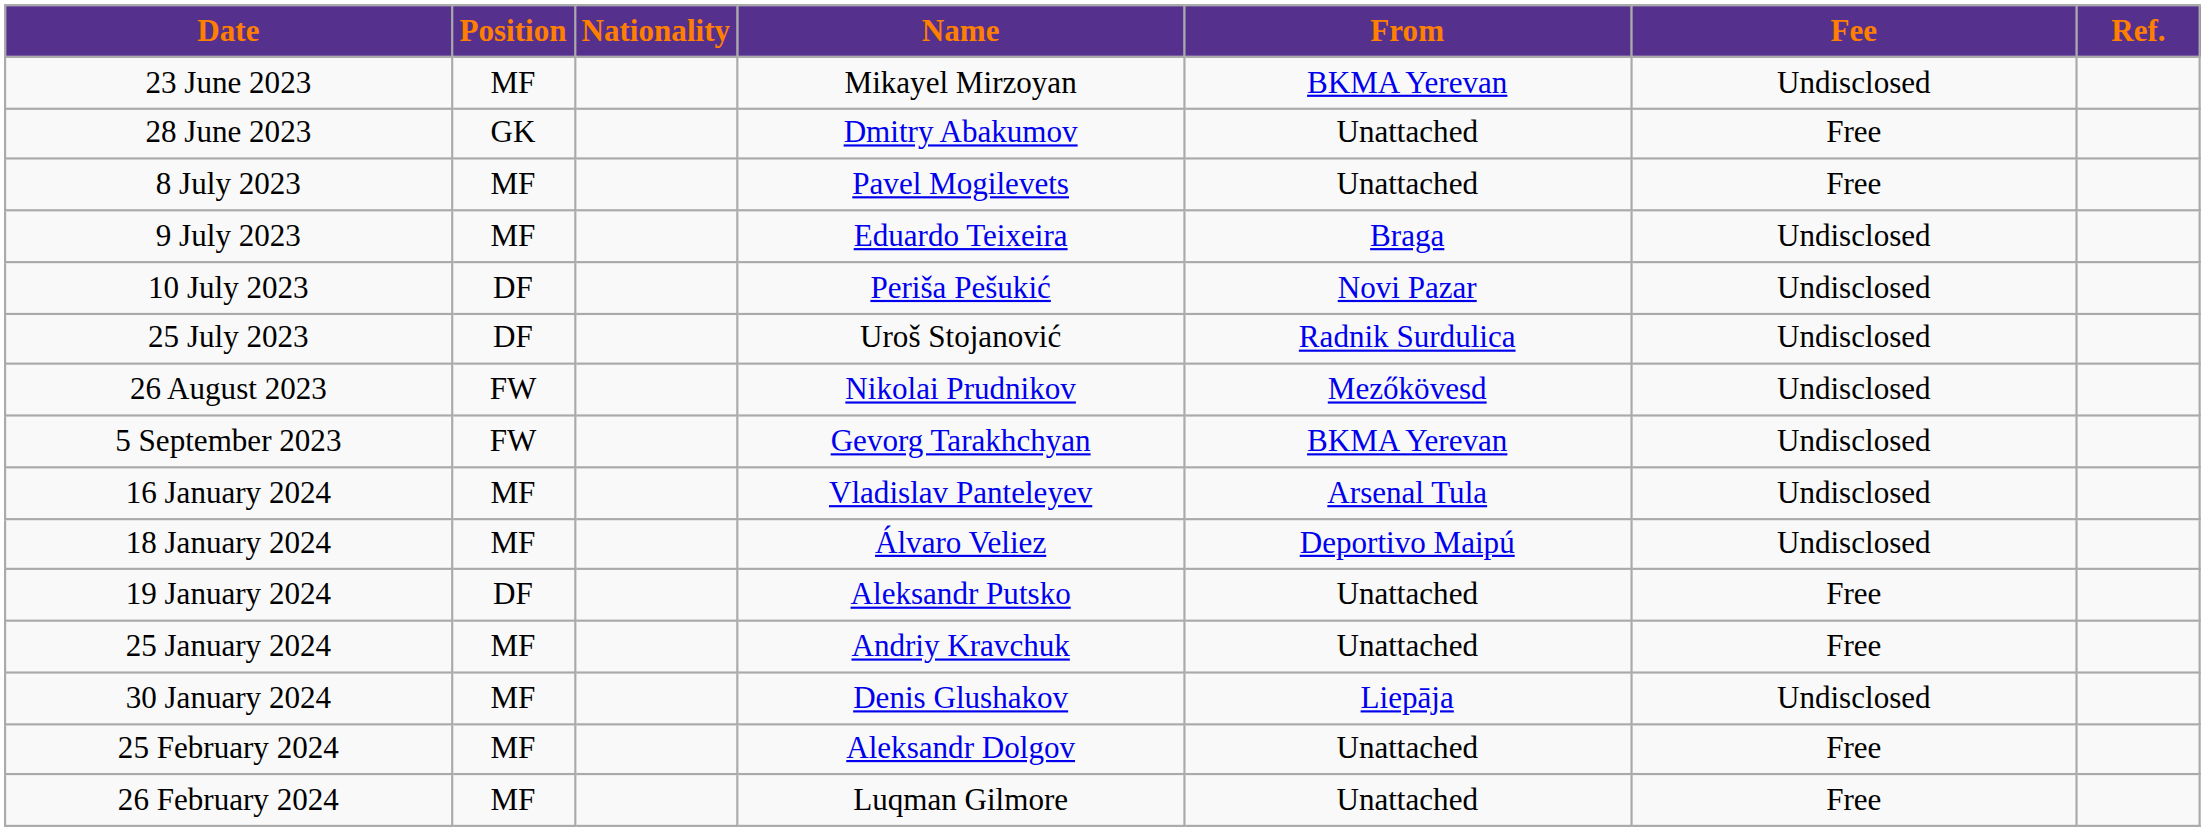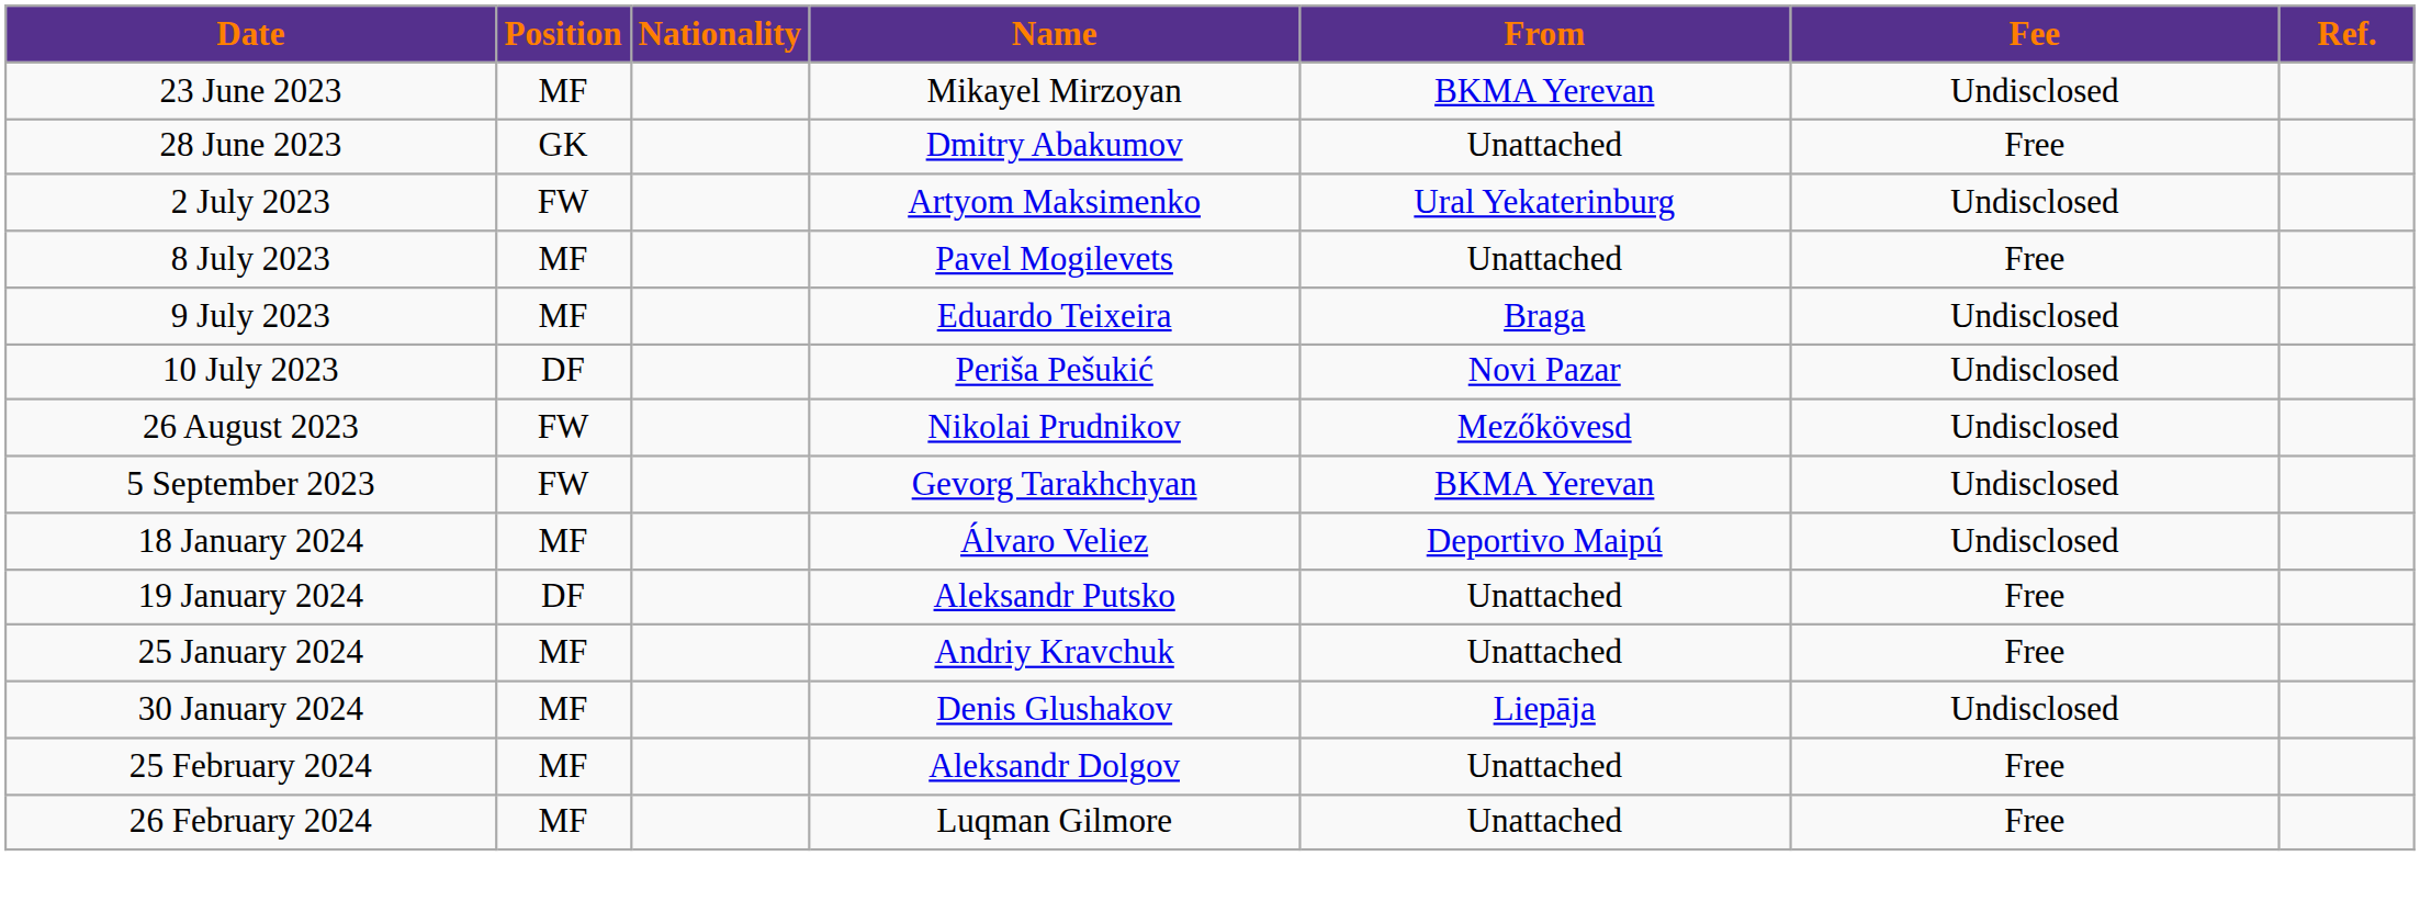 <table class="wikitable"  style="text-align:center; font-size:90%; ">
 <tr>
 <th style="background:#55308D; color:#FF7F00; width:200px;">Date</th>
 <th style="background:#55308D; color:#FF7F00; width:50px;">Position</th>
 <th style="background:#55308D; color:#FF7F00; width:50px;">Nationality</th>
 <th style="background:#55308D; color:#FF7F00; width:200px;">Name</th>
 <th style="background:#55308D; color:#FF7F00; width:200px;">From</th>
 <th style="background:#55308D; color:#FF7F00; width:200px;">Fee</th>
 <th style="background:#55308D; color:#FF7F00; width:50px;">Ref.</th>
 </tr>
 <tr>
 <td>23 June 2023</td>
 <td>MF</td>
 <td></td>
 <td>Mikayel Mirzoyan</td>
 <td><a href='#'>BKMA Yerevan</a></td>
 <td>Undisclosed</td>
 <td></td>
 </tr>
 <tr>
 <td>28 June 2023</td>
 <td>GK</td>
 <td></td>
 <td><a href='#'>Dmitry Abakumov</a></td>
 <td>Unattached</td>
 <td>Free</td>
+<td></td>
+</tr>
+<tr>
+<td>2 July 2023</td>
+<td>FW</td>
+<td></td>
+<td><a href='#'>Artyom Maksimenko</a></td>
+<td><a href='#'>Ural Yekaterinburg</a></td>
+<td>Undisclosed</td>
 <td></td>
 </tr>
 <tr>
 <td>8 July 2023</td>
 <td>MF</td>
 <td></td>
 <td><a href='#'>Pavel Mogilevets</a></td>
 <td>Unattached</td>
 <td>Free</td>
 <td></td>
 </tr>
 <tr>
 <td>9 July 2023</td>
 <td>MF</td>
 <td></td>
 <td><a href='#'>Eduardo Teixeira</a></td>
 <td><a href='#'>Braga</a></td>
 <td>Undisclosed</td>
 <td></td>
 </tr>
 <tr>
 <td>10 July 2023</td>
 <td>DF</td>
 <td></td>
 <td><a href='#'>Periša Pešukić</a></td>
 <td><a href='#'>Novi Pazar</a></td>
 <td>Undisclosed</td>
 <td></td>
 </tr>
 <tr>
-<td>25 July 2023</td>
-<td>DF</td>
-<td></td>
-<td>Uroš Stojanović</td>
-<td><a href='#'>Radnik Surdulica</a></td>
-<td>Undisclosed</td>
-<td></td>
-</tr>
-<tr>
 <td>26 August 2023</td>
 <td>FW</td>
 <td></td>
 <td><a href='#'>Nikolai Prudnikov</a></td>
 <td><a href='#'>Mezőkövesd</a></td>
 <td>Undisclosed</td>
 <td></td>
 </tr>
 <tr>
 <td>5 September 2023</td>
 <td>FW</td>
 <td></td>
 <td><a href='#'>Gevorg Tarakhchyan</a></td>
 <td><a href='#'>BKMA Yerevan</a></td>
-<td>Undisclosed</td>
-<td></td>
-</tr>
-<tr>
-<td>16 January 2024</td>
-<td>MF</td>
-<td></td>
-<td><a href='#'>Vladislav Panteleyev</a></td>
-<td><a href='#'>Arsenal Tula</a></td>
 <td>Undisclosed</td>
 <td></td>
 </tr>
 <tr>
 <td>18 January 2024</td>
 <td>MF</td>
 <td></td>
 <td><a href='#'>Álvaro Veliez</a></td>
 <td><a href='#'>Deportivo Maipú</a></td>
 <td>Undisclosed</td>
 <td></td>
 </tr>
 <tr>
 <td>19 January 2024</td>
 <td>DF</td>
 <td></td>
 <td><a href='#'>Aleksandr Putsko</a></td>
 <td>Unattached</td>
 <td>Free</td>
 <td></td>
 </tr>
 <tr>
 <td>25 January 2024</td>
 <td>MF</td>
 <td></td>
 <td><a href='#'>Andriy Kravchuk</a></td>
 <td>Unattached</td>
 <td>Free</td>
 <td></td>
 </tr>
 <tr>
 <td>30 January 2024</td>
 <td>MF</td>
 <td></td>
 <td><a href='#'>Denis Glushakov</a></td>
 <td><a href='#'>Liepāja</a></td>
 <td>Undisclosed</td>
 <td></td>
 </tr>
 <tr>
 <td>25 February 2024</td>
 <td>MF</td>
 <td></td>
 <td><a href='#'>Aleksandr Dolgov</a></td>
 <td>Unattached</td>
 <td>Free</td>
 <td></td>
 </tr>
 <tr>
 <td>26 February 2024</td>
 <td>MF</td>
 <td></td>
 <td>Luqman Gilmore</td>
 <td>Unattached</td>
 <td>Free</td>
 <td></td>
 </tr>
 </table>
